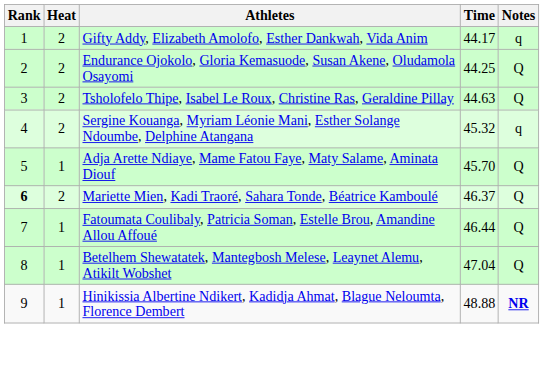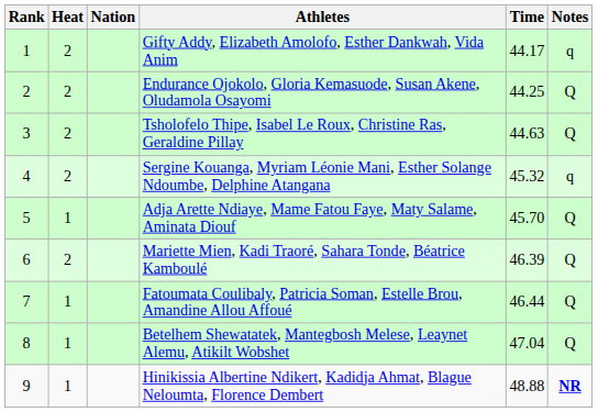 <table class="wikitable sortable" style="text-align:center">
 <tr>
 <th>Rank</th>
 <th>Heat</th>
+<th>Nation</th>
 <th>Athletes</th>
 <th>Time</th>
 <th>Notes</th>
 </tr>
 <tr bgcolor=ccffcc>
 <td>1</td>
 <td>2</td>
+<td align=left></td>
 <td align=left><a href='#'>Gifty Addy</a>, <a href='#'>Elizabeth Amolofo</a>, <a href='#'>Esther Dankwah</a>, <a href='#'>Vida Anim</a></td>
 <td>44.17</td>
 <td>q</td>
 </tr>
 <tr bgcolor=ccffcc>
 <td>2</td>
 <td>2</td>
+<td align=left></td>
 <td align=left><a href='#'>Endurance Ojokolo</a>, <a href='#'>Gloria Kemasuode</a>, <a href='#'>Susan Akene</a>, <a href='#'>Oludamola Osayomi</a></td>
 <td>44.25</td>
 <td>Q</td>
 </tr>
 <tr bgcolor=ccffcc>
 <td>3</td>
 <td>2</td>
+<td align=left></td>
 <td align=left><a href='#'>Tsholofelo Thipe</a>, <a href='#'>Isabel Le Roux</a>, <a href='#'>Christine Ras</a>, <a href='#'>Geraldine Pillay</a></td>
 <td>44.63</td>
 <td>Q</td>
 </tr>
 <tr bgcolor=ddffdd>
 <td>4</td>
 <td>2</td>
+<td align=left></td>
 <td align=left><a href='#'>Sergine Kouanga</a>, <a href='#'>Myriam Léonie Mani</a>, <a href='#'>Esther Solange Ndoumbe</a>, <a href='#'>Delphine Atangana</a></td>
 <td>45.32</td>
 <td>q</td>
 </tr>
 <tr bgcolor=ccffcc>
 <td>5</td>
 <td>1</td>
+<td align=left></td>
 <td align=left><a href='#'>Adja Arette Ndiaye</a>, <a href='#'>Mame Fatou Faye</a>, <a href='#'>Maty Salame</a>, <a href='#'>Aminata Diouf</a></td>
 <td>45.70</td>
 <td>Q</td>
 </tr>
 <tr bgcolor=ddffdd>
-<td><strong>6</strong></td>
+<td>6</td>
 <td>2</td>
+<td align=left></td>
 <td align=left><a href='#'>Mariette Mien</a>, <a href='#'>Kadi Traoré</a>, <a href='#'>Sahara Tonde</a>, <a href='#'>Béatrice Kamboulé</a></td>
-<td>46.37</td>
+<td>46.39</td>
 <td>Q</td>
 </tr>
 <tr bgcolor=ccffcc>
 <td>7</td>
 <td>1</td>
+<td align=left></td>
 <td align=left><a href='#'>Fatoumata Coulibaly</a>, <a href='#'>Patricia Soman</a>, <a href='#'>Estelle Brou</a>, <a href='#'>Amandine Allou Affoué</a></td>
 <td>46.44</td>
 <td>Q</td>
 </tr>
 <tr bgcolor=ccffcc>
 <td>8</td>
 <td>1</td>
+<td align=left></td>
 <td align=left><a href='#'>Betelhem Shewatatek</a>, <a href='#'>Mantegbosh Melese</a>, <a href='#'>Leaynet Alemu</a>, <a href='#'>Atikilt Wobshet</a></td>
 <td>47.04</td>
 <td>Q</td>
 </tr>
 <tr>
 <td>9</td>
 <td>1</td>
+<td align=left></td>
 <td align=left><a href='#'>Hinikissia Albertine Ndikert</a>, <a href='#'>Kadidja Ahmat</a>, <a href='#'>Blague Neloumta</a>, <a href='#'>Florence Dembert</a></td>
 <td>48.88</td>
 <td><strong><a href='#'>NR</a></strong></td>
 </tr>
 </table>
